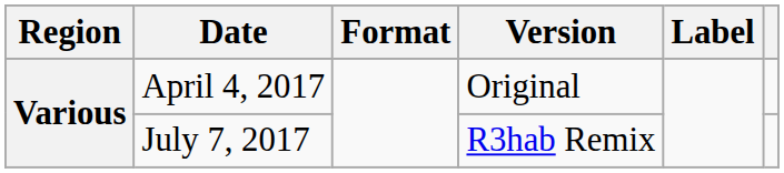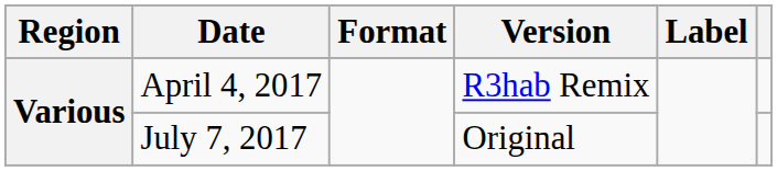 <table class="wikitable plainrowheaders">
 <tr>
 <th scope="col">Region</th>
 <th scope="col">Date</th>
 <th scope="col">Format</th>
 <th scope="col">Version</th>
 <th scope="col">Label</th>
 <th scope="col"></th>
 </tr>
 <tr>
 <th scope="row" rowspan="2">Various</th>
 <td>April 4, 2017</td>
 <td rowspan="2"></td>
-<td>Original</td>
+<td><a href='#'>R3hab</a> Remix</td>
 <td rowspan="2"></td>
 <td style="text-align:center;"></td>
 </tr>
 <tr>
 <td>July 7, 2017</td>
-<td><a href='#'>R3hab</a> Remix</td>
+<td>Original</td>
 <td></td>
 </tr>
 </table>
